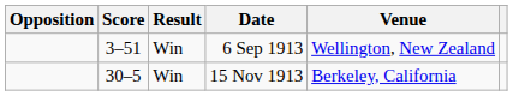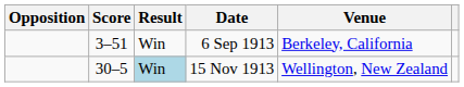 <table class="wikitable sortable">
 <tr>
 <th>Opposition</th>
 <th>Score</th>
 <th>Result</th>
 <th>Date</th>
 <th>Venue</th>
 <th scope="col" class="unsortable"></th>
 </tr>
 <tr>
 <td></td>
 <td align="center">3–51</td>
 <td>Win</td>
 <td align=right>6 Sep 1913</td>
-<td><a href='#'>Wellington</a>, <a href='#'>New Zealand</a></td>
+<td><a href='#'>Berkeley, California</a></td>
 <td align="center"></td>
 </tr>
 <tr>
 <td></td>
 <td align="center">30–5</td>
-<td>Win</td>
+<td style="background: lightblue;">Win</td>
 <td align=right>15 Nov 1913</td>
-<td><a href='#'>Berkeley, California</a></td>
+<td><a href='#'>Wellington</a>, <a href='#'>New Zealand</a></td>
 <td align="center"></td>
 </tr>
 </table>
